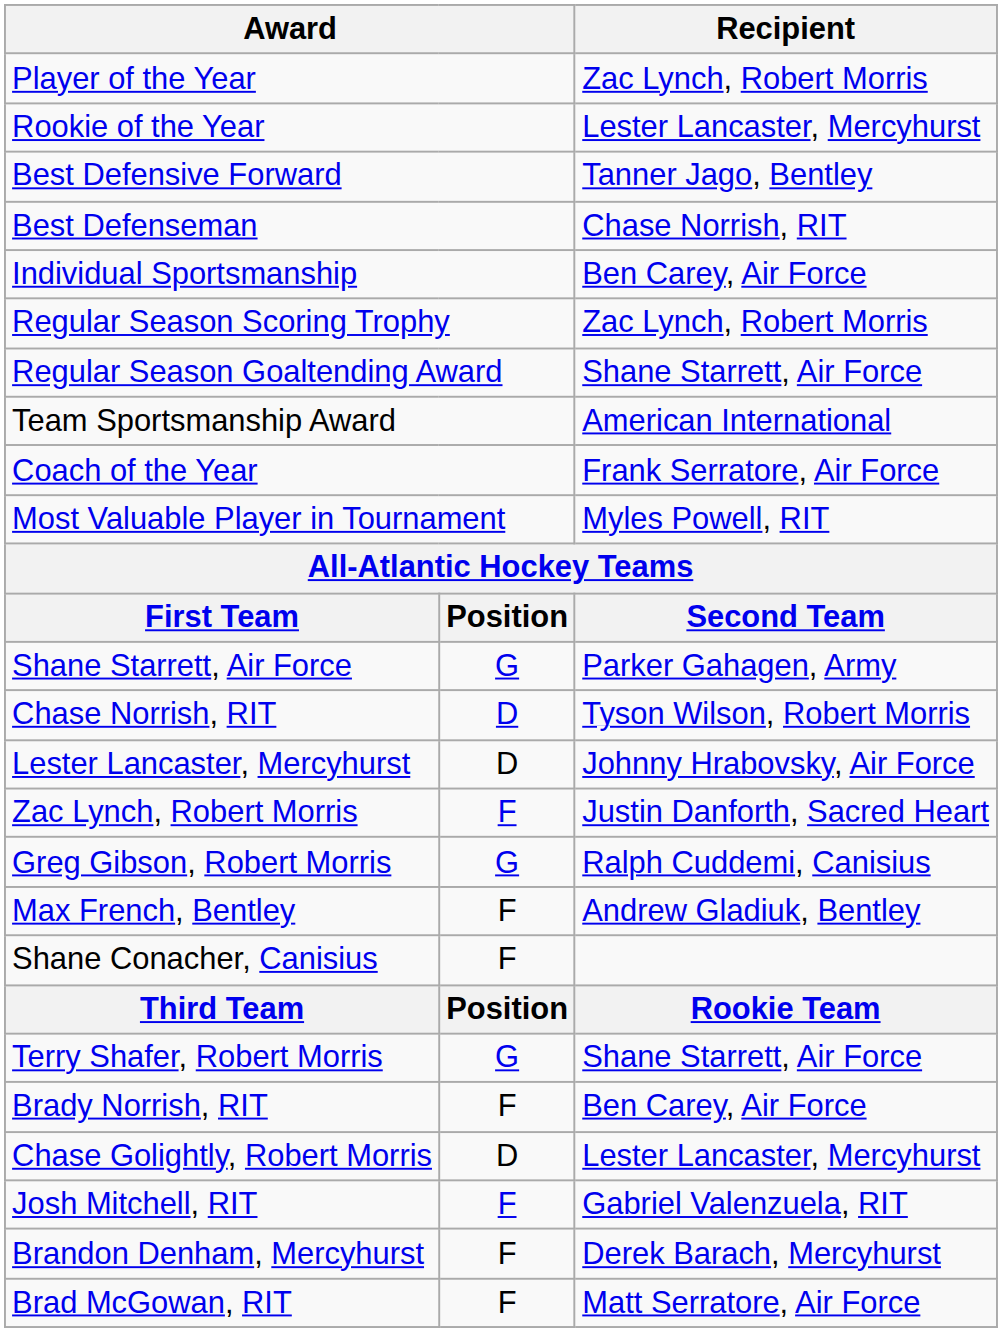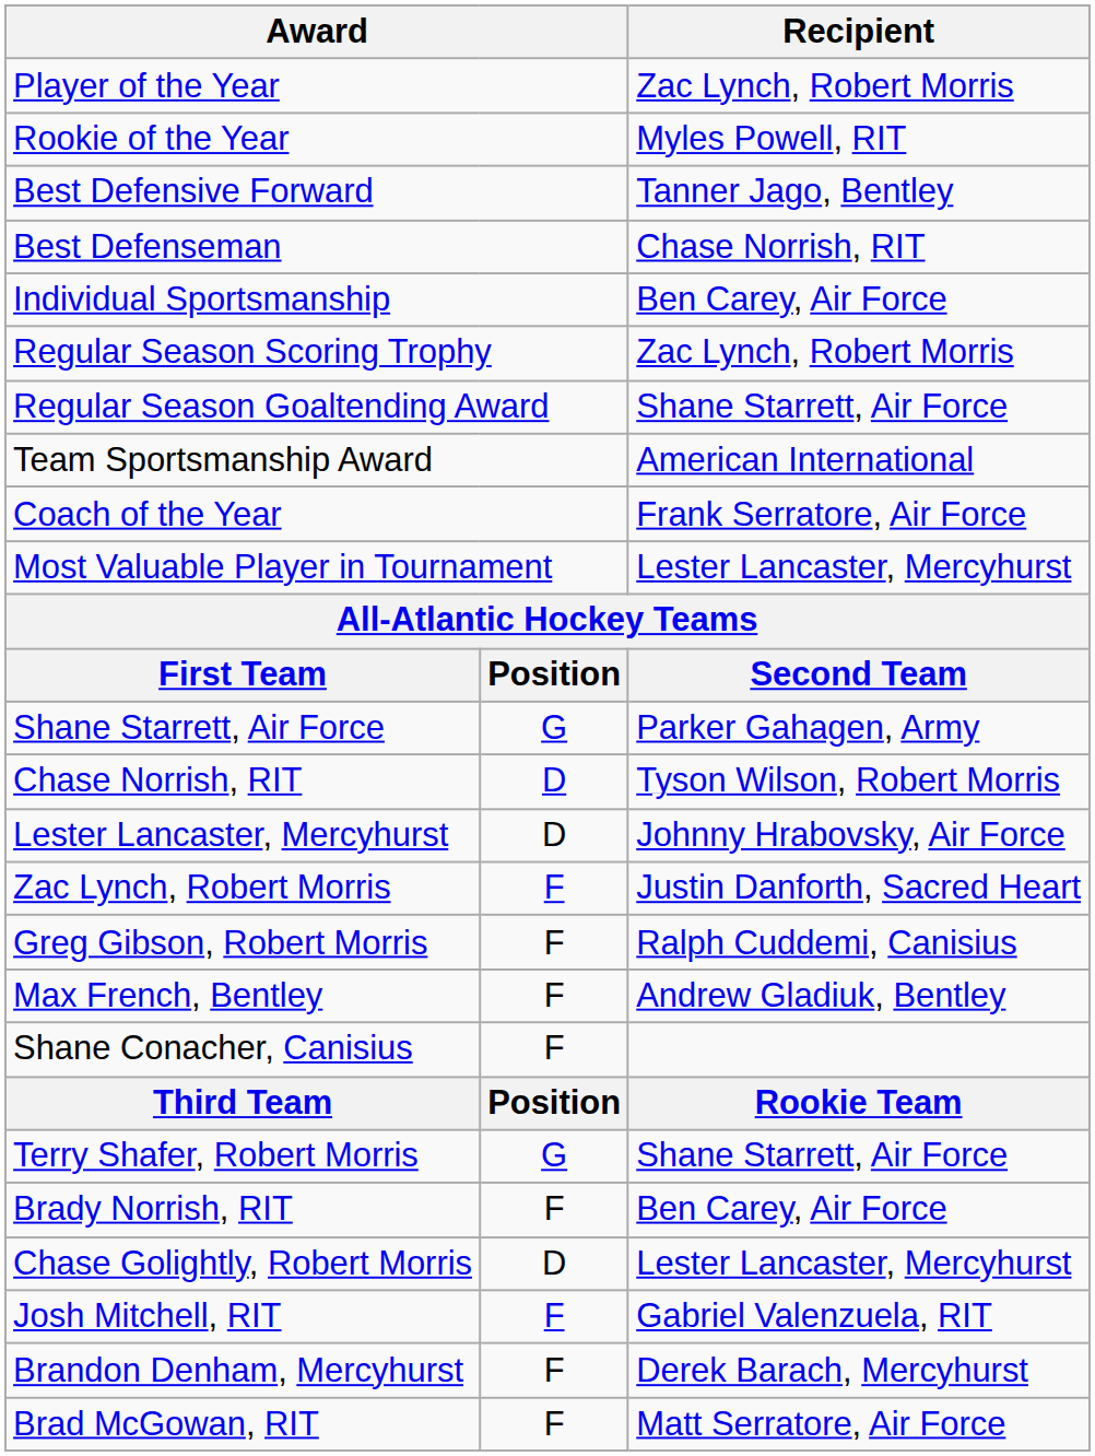 <table class="wikitable">
 <tr>
 <th colspan=2>Award</th>
 <th>Recipient</th>
 </tr>
 <tr>
 <td colspan=2><a href='#'>Player of the Year</a></td>
 <td><a href='#'>Zac Lynch</a>, <a href='#'>Robert Morris</a></td>
 </tr>
 <tr>
 <td colspan=2><a href='#'>Rookie of the Year</a></td>
-<td><a href='#'>Lester Lancaster</a>, <a href='#'>Mercyhurst</a></td>
+<td><a href='#'>Myles Powell</a>, <a href='#'>RIT</a></td>
 </tr>
 <tr>
 <td colspan=2><a href='#'>Best Defensive Forward</a></td>
 <td><a href='#'>Tanner Jago</a>, <a href='#'>Bentley</a></td>
 </tr>
 <tr>
 <td colspan=2><a href='#'>Best Defenseman</a></td>
 <td><a href='#'>Chase Norrish</a>, <a href='#'>RIT</a></td>
 </tr>
 <tr>
 <td colspan=2><a href='#'>Individual Sportsmanship</a></td>
 <td><a href='#'>Ben Carey</a>, <a href='#'>Air Force</a></td>
 </tr>
 <tr>
 <td colspan=2><a href='#'>Regular Season Scoring Trophy</a></td>
 <td><a href='#'>Zac Lynch</a>, <a href='#'>Robert Morris</a></td>
 </tr>
 <tr>
 <td colspan=2><a href='#'>Regular Season Goaltending Award</a></td>
 <td><a href='#'>Shane Starrett</a>, <a href='#'>Air Force</a></td>
 </tr>
 <tr>
 <td colspan=2>Team Sportsmanship Award</td>
 <td><a href='#'>American International</a></td>
 </tr>
 <tr>
 <td colspan=2><a href='#'>Coach of the Year</a></td>
 <td><a href='#'>Frank Serratore</a>, <a href='#'>Air Force</a></td>
 </tr>
 <tr>
 <td colspan=2><a href='#'>Most Valuable Player in Tournament</a></td>
-<td><a href='#'>Myles Powell</a>, <a href='#'>RIT</a></td>
+<td><a href='#'>Lester Lancaster</a>, <a href='#'>Mercyhurst</a></td>
 </tr>
 <tr>
 <th colspan=3><a href='#'>All-Atlantic Hockey Teams</a></th>
 </tr>
 <tr>
 <th><a href='#'>First Team</a></th>
 <th>Position</th>
 <th><a href='#'>Second Team</a></th>
 </tr>
 <tr>
 <td><a href='#'>Shane Starrett</a>, <a href='#'>Air Force</a></td>
 <td align=center><a href='#'>G</a></td>
 <td><a href='#'>Parker Gahagen</a>, <a href='#'>Army</a></td>
 </tr>
 <tr>
 <td><a href='#'>Chase Norrish</a>, <a href='#'>RIT</a></td>
 <td align=center><a href='#'>D</a></td>
 <td><a href='#'>Tyson Wilson</a>, <a href='#'>Robert Morris</a></td>
 </tr>
 <tr>
 <td><a href='#'>Lester Lancaster</a>, <a href='#'>Mercyhurst</a></td>
 <td align=center>D</td>
 <td><a href='#'>Johnny Hrabovsky</a>, <a href='#'>Air Force</a></td>
 </tr>
 <tr>
 <td><a href='#'>Zac Lynch</a>, <a href='#'>Robert Morris</a></td>
 <td align=center><a href='#'>F</a></td>
 <td><a href='#'>Justin Danforth</a>, <a href='#'>Sacred Heart</a></td>
 </tr>
 <tr>
 <td><a href='#'>Greg Gibson</a>, <a href='#'>Robert Morris</a></td>
-<td align=center><a href='#'>G</a></td>
+<td align=center>F</td>
 <td><a href='#'>Ralph Cuddemi</a>, <a href='#'>Canisius</a></td>
 </tr>
 <tr>
 <td><a href='#'>Max French</a>, <a href='#'>Bentley</a></td>
 <td align=center>F</td>
 <td><a href='#'>Andrew Gladiuk</a>, <a href='#'>Bentley</a></td>
 </tr>
 <tr>
 <td>Shane Conacher, <a href='#'>Canisius</a></td>
 <td align=center>F</td>
 <td></td>
 </tr>
 <tr>
 <th><a href='#'>Third Team</a></th>
 <th>Position</th>
 <th><a href='#'>Rookie Team</a></th>
 </tr>
 <tr>
 <td><a href='#'>Terry Shafer</a>, <a href='#'>Robert Morris</a></td>
 <td align=center><a href='#'>G</a></td>
 <td><a href='#'>Shane Starrett</a>, <a href='#'>Air Force</a></td>
 </tr>
 <tr>
 <td><a href='#'>Brady Norrish</a>, <a href='#'>RIT</a></td>
 <td align=center>F</td>
 <td><a href='#'>Ben Carey</a>, <a href='#'>Air Force</a></td>
 </tr>
 <tr>
 <td><a href='#'>Chase Golightly</a>, <a href='#'>Robert Morris</a></td>
 <td align=center>D</td>
 <td><a href='#'>Lester Lancaster</a>, <a href='#'>Mercyhurst</a></td>
 </tr>
 <tr>
 <td><a href='#'>Josh Mitchell</a>, <a href='#'>RIT</a></td>
 <td align=center><a href='#'>F</a></td>
 <td><a href='#'>Gabriel Valenzuela</a>, <a href='#'>RIT</a></td>
 </tr>
 <tr>
 <td><a href='#'>Brandon Denham</a>, <a href='#'>Mercyhurst</a></td>
 <td align=center>F</td>
 <td><a href='#'>Derek Barach</a>, <a href='#'>Mercyhurst</a></td>
 </tr>
 <tr>
 <td><a href='#'>Brad McGowan</a>, <a href='#'>RIT</a></td>
 <td align=center>F</td>
 <td><a href='#'>Matt Serratore</a>, <a href='#'>Air Force</a></td>
 </tr>
 </table>
